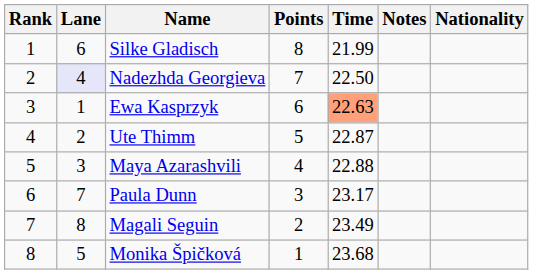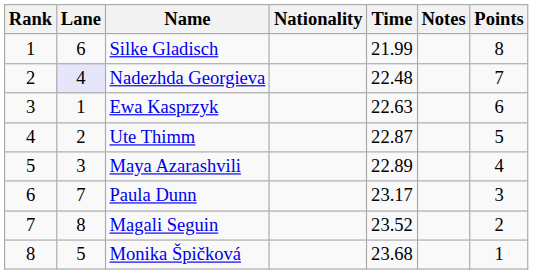 <table class="wikitable sortable" style="text-align:center">
 <tr>
 <th>Rank</th>
 <th>Lane</th>
 <th>Name</th>
-<th>Points</th>
+<th>Nationality</th>
 <th>Time</th>
 <th>Notes</th>
-<th>Nationality</th>
+<th>Points</th>
 </tr>
 <tr>
 <td>1</td>
 <td>6</td>
 <td align=left><a href='#'>Silke Gladisch</a></td>
-<td>8</td>
+<td align=left></td>
 <td>21.99</td>
 <td></td>
-<td align=left></td>
+<td>8</td>
 </tr>
 <tr>
 <td>2</td>
 <td style="background: lavender;">4</td>
 <td align=left><a href='#'>Nadezhda Georgieva</a></td>
+<td align=left></td>
+<td>22.48</td>
+<td></td>
 <td>7</td>
-<td>22.50</td>
-<td></td>
-<td align=left></td>
 </tr>
 <tr>
 <td>3</td>
 <td>1</td>
 <td align=left><a href='#'>Ewa Kasprzyk</a></td>
+<td align=left></td>
+<td>22.63</td>
+<td></td>
 <td>6</td>
-<td style="background: lightsalmon;">22.63</td>
-<td></td>
-<td align=left></td>
 </tr>
 <tr>
 <td>4</td>
 <td>2</td>
 <td align=left><a href='#'>Ute Thimm</a></td>
-<td>5</td>
+<td align=left></td>
 <td>22.87</td>
 <td></td>
-<td align=left></td>
+<td>5</td>
 </tr>
 <tr>
 <td>5</td>
 <td>3</td>
 <td align=left><a href='#'>Maya Azarashvili</a></td>
+<td align=left></td>
+<td>22.89</td>
+<td></td>
 <td>4</td>
-<td>22.88</td>
-<td></td>
-<td align=left></td>
 </tr>
 <tr>
 <td>6</td>
 <td>7</td>
 <td align=left><a href='#'>Paula Dunn</a></td>
-<td>3</td>
+<td align=left></td>
 <td>23.17</td>
 <td></td>
-<td align=left></td>
+<td>3</td>
 </tr>
 <tr>
 <td>7</td>
 <td>8</td>
 <td align=left><a href='#'>Magali Seguin</a></td>
+<td align=left></td>
+<td>23.52</td>
+<td></td>
 <td>2</td>
-<td>23.49</td>
-<td></td>
-<td align=left></td>
 </tr>
 <tr>
 <td>8</td>
 <td>5</td>
 <td align=left><a href='#'>Monika Špičková</a></td>
-<td>1</td>
+<td align=left></td>
 <td>23.68</td>
 <td></td>
-<td align=left></td>
+<td>1</td>
 </tr>
 </table>
